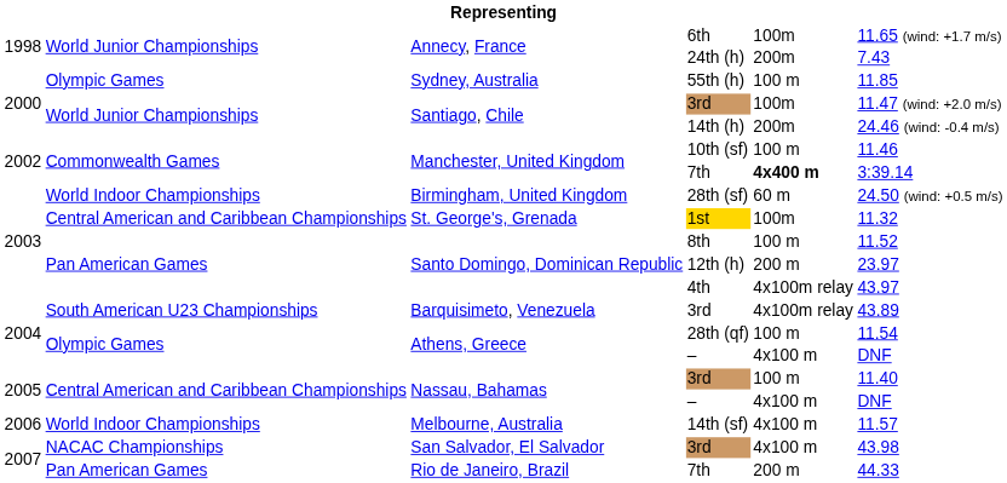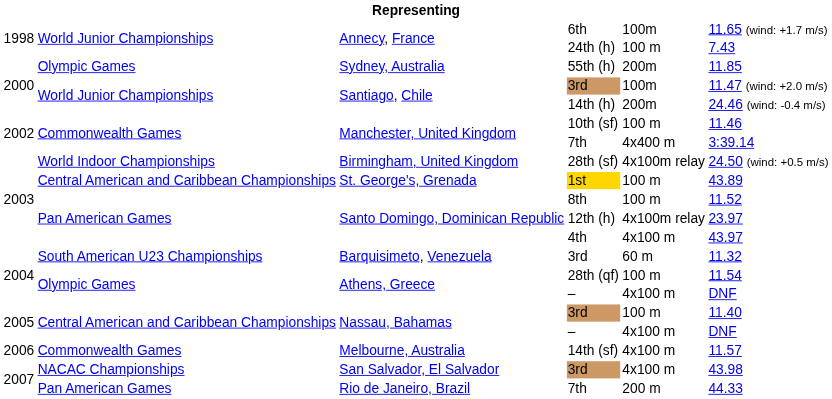 <table>
 <tr>
 <th colspan="6">Representing </th>
 </tr>
 <tr>
 <td rowspan=2>1998</td>
 <td rowspan=2><a href='#'>World Junior Championships</a></td>
 <td rowspan=2><a href='#'>Annecy</a>, <a href='#'>France</a></td>
 <td>6th</td>
 <td>100m</td>
 <td><a href='#'>11.65</a> <small>(wind: +1.7 m/s)</small></td>
 </tr>
 <tr>
 <td>24th (h)</td>
-<td>200m</td>
+<td>100 m</td>
 <td><a href='#'>7.43</a></td>
 </tr>
 <tr>
 <td rowspan=3>2000</td>
 <td><a href='#'>Olympic Games</a></td>
 <td><a href='#'>Sydney, Australia</a></td>
 <td>55th (h)</td>
-<td>100 m</td>
+<td>200m</td>
 <td><a href='#'>11.85</a></td>
 </tr>
 <tr>
 <td rowspan=2><a href='#'>World Junior Championships</a></td>
 <td rowspan=2><a href='#'>Santiago</a>, <a href='#'>Chile</a></td>
 <td bgcolor="cc9966">3rd</td>
 <td>100m</td>
 <td><a href='#'>11.47</a> <small>(wind: +2.0 m/s)</small></td>
 </tr>
 <tr>
 <td>14th (h)</td>
 <td>200m</td>
 <td><a href='#'>24.46</a> <small>(wind: -0.4 m/s)</small></td>
 </tr>
 <tr>
 <td rowspan=2>2002</td>
 <td rowspan=2><a href='#'>Commonwealth Games</a></td>
 <td rowspan=2><a href='#'>Manchester, United Kingdom</a></td>
 <td>10th (sf)</td>
 <td>100 m</td>
 <td><a href='#'>11.46</a></td>
 </tr>
 <tr>
 <td>7th</td>
-<td><strong>4x400 m</strong></td>
+<td>4x400 m</td>
 <td><a href='#'>3:39.14</a></td>
 </tr>
 <tr>
 <td rowspan=5>2003</td>
 <td><a href='#'>World Indoor Championships</a></td>
 <td><a href='#'>Birmingham, United Kingdom</a></td>
 <td>28th (sf)</td>
-<td>60 m</td>
+<td>4x100m relay</td>
 <td><a href='#'>24.50</a> <small>(wind: +0.5 m/s)</small></td>
 </tr>
 <tr>
 <td><a href='#'>Central American and Caribbean Championships</a></td>
 <td><a href='#'>St. George's, Grenada</a></td>
 <td bgcolor=gold>1st</td>
-<td>100m</td>
-<td><a href='#'>11.32</a></td>
+<td>100 m</td>
+<td><a href='#'>43.89</a></td>
 </tr>
 <tr>
 <td rowspan=3><a href='#'>Pan American Games</a></td>
 <td rowspan=3><a href='#'>Santo Domingo, Dominican Republic</a></td>
 <td>8th</td>
 <td>100 m</td>
 <td><a href='#'>11.52</a></td>
 </tr>
 <tr>
 <td>12th (h)</td>
-<td>200 m</td>
+<td>4x100m relay</td>
 <td><a href='#'>23.97</a></td>
 </tr>
 <tr>
 <td>4th</td>
-<td>4x100m relay</td>
+<td>4x100 m</td>
 <td><a href='#'>43.97</a></td>
 </tr>
 <tr>
 <td rowspan=3>2004</td>
 <td><a href='#'>South American U23 Championships</a></td>
 <td><a href='#'>Barquisimeto</a>, <a href='#'>Venezuela</a></td>
 <td>3rd </td>
-<td>4x100m relay</td>
-<td><a href='#'>43.89</a></td>
+<td>60 m</td>
+<td><a href='#'>11.32</a></td>
 </tr>
 <tr>
 <td rowspan=2><a href='#'>Olympic Games</a></td>
 <td rowspan=2><a href='#'>Athens, Greece</a></td>
 <td>28th (qf)</td>
 <td>100 m</td>
 <td><a href='#'>11.54</a></td>
 </tr>
 <tr>
 <td>–</td>
 <td>4x100 m</td>
 <td><a href='#'>DNF</a></td>
 </tr>
 <tr>
 <td rowspan=2>2005</td>
 <td rowspan=2><a href='#'>Central American and Caribbean Championships</a></td>
 <td rowspan=2><a href='#'>Nassau, Bahamas</a></td>
 <td bgcolor=cc9966>3rd</td>
 <td>100 m</td>
 <td><a href='#'>11.40</a></td>
 </tr>
 <tr>
 <td>–</td>
 <td>4x100 m</td>
 <td><a href='#'>DNF</a></td>
 </tr>
 <tr>
 <td>2006</td>
-<td><a href='#'>World Indoor Championships</a></td>
+<td><a href='#'>Commonwealth Games</a></td>
 <td><a href='#'>Melbourne, Australia</a></td>
 <td>14th (sf)</td>
 <td>4x100 m</td>
 <td><a href='#'>11.57</a></td>
 </tr>
 <tr>
 <td rowspan=2>2007</td>
 <td><a href='#'>NACAC Championships</a></td>
 <td><a href='#'>San Salvador, El Salvador</a></td>
 <td bgcolor=cc9966>3rd</td>
 <td>4x100 m</td>
 <td><a href='#'>43.98</a></td>
 </tr>
 <tr>
 <td><a href='#'>Pan American Games</a></td>
 <td><a href='#'>Rio de Janeiro, Brazil</a></td>
 <td>7th</td>
 <td>200 m</td>
 <td><a href='#'>44.33</a></td>
 </tr>
 </table>
